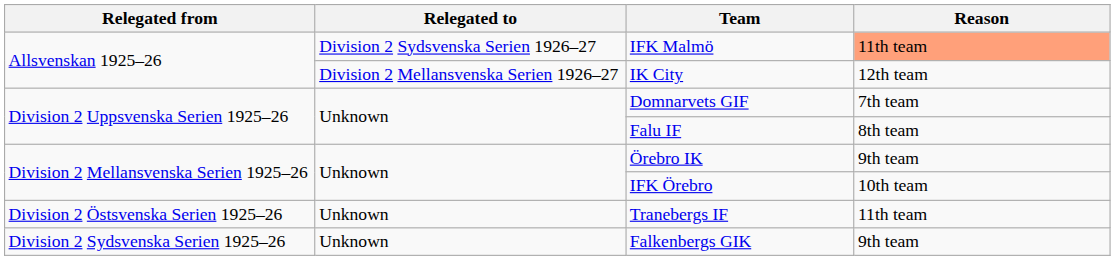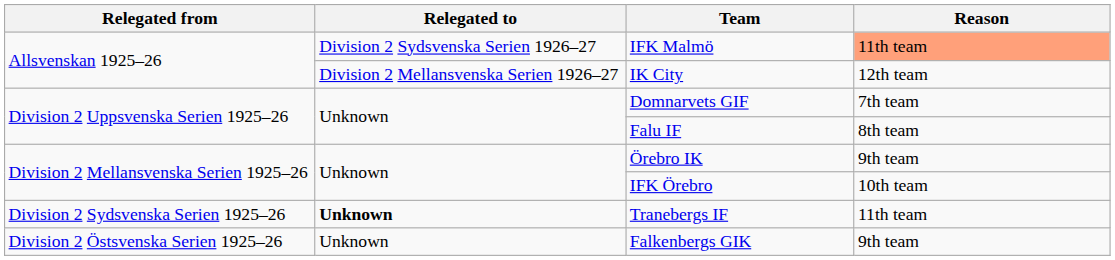 <table class="wikitable" style="text-align: left;">
 <tr>
 <th style="width: 275px;">Relegated from</th>
 <th style="width: 275px;">Relegated to</th>
 <th style="width: 200px;">Team</th>
 <th style="width: 225px;">Reason</th>
 </tr>
 <tr>
 <td rowspan=2><a href='#'>Allsvenskan</a> 1925–26</td>
 <td><a href='#'>Division 2</a> <a href='#'>Sydsvenska Serien</a> 1926–27</td>
 <td><a href='#'>IFK Malmö</a></td>
 <td style="background: lightsalmon;">11th team</td>
 </tr>
 <tr>
 <td><a href='#'>Division 2</a> <a href='#'>Mellansvenska Serien</a> 1926–27</td>
 <td><a href='#'>IK City</a></td>
 <td>12th team</td>
 </tr>
 <tr>
 <td rowspan=2><a href='#'>Division 2</a> <a href='#'>Uppsvenska Serien</a> 1925–26</td>
 <td rowspan=2>Unknown</td>
 <td><a href='#'>Domnarvets GIF</a></td>
 <td>7th team</td>
 </tr>
 <tr>
 <td><a href='#'>Falu IF</a></td>
 <td>8th team</td>
 </tr>
 <tr>
 <td rowspan=2><a href='#'>Division 2</a> <a href='#'>Mellansvenska Serien</a> 1925–26</td>
 <td rowspan=2>Unknown</td>
 <td><a href='#'>Örebro IK</a></td>
 <td>9th team</td>
 </tr>
 <tr>
 <td><a href='#'>IFK Örebro</a></td>
 <td>10th team</td>
 </tr>
 <tr>
-<td><a href='#'>Division 2</a> <a href='#'>Östsvenska Serien</a> 1925–26</td>
-<td>Unknown</td>
+<td><a href='#'>Division 2</a> <a href='#'>Sydsvenska Serien</a> 1925–26</td>
+<td><strong>Unknown</strong></td>
 <td><a href='#'>Tranebergs IF</a></td>
 <td>11th team</td>
 </tr>
 <tr>
-<td><a href='#'>Division 2</a> <a href='#'>Sydsvenska Serien</a> 1925–26</td>
+<td><a href='#'>Division 2</a> <a href='#'>Östsvenska Serien</a> 1925–26</td>
 <td>Unknown</td>
 <td><a href='#'>Falkenbergs GIK</a></td>
 <td>9th team</td>
 </tr>
 </table>
